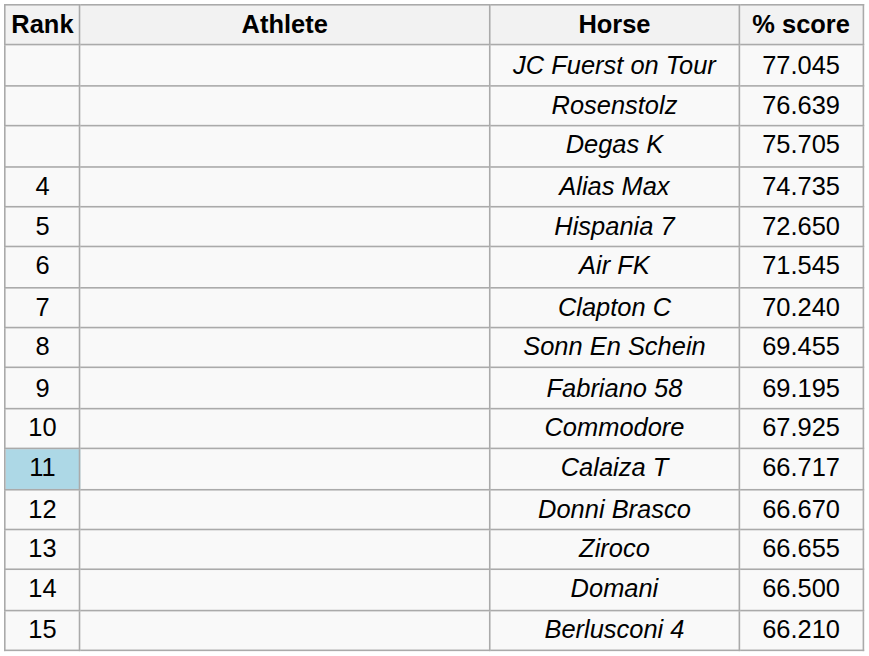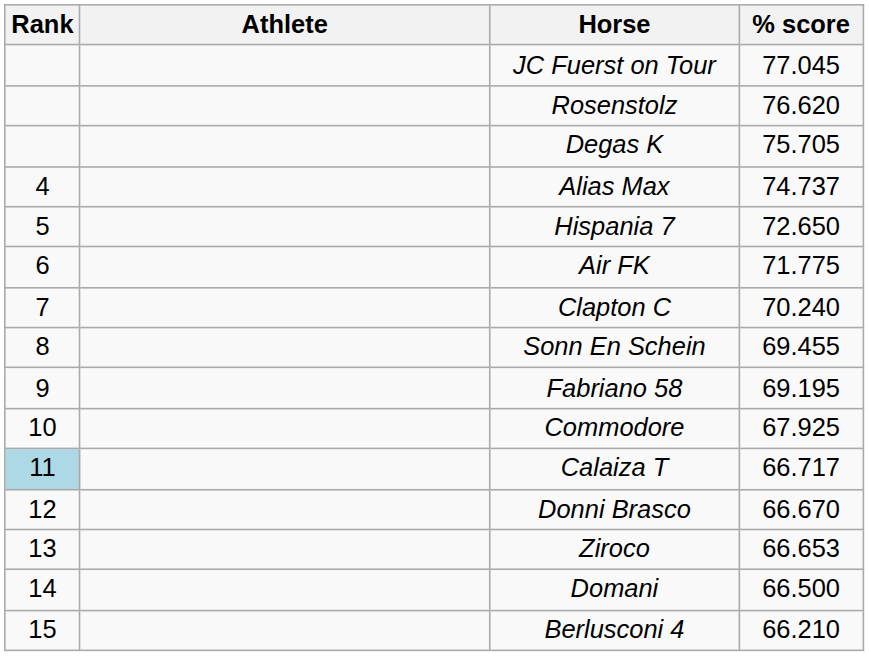 <table class="wikitable" style="text-align:center">
 <tr>
 <th width=40>Rank</th>
 <th width=250>Athlete</th>
 <th width=150>Horse</th>
 <th width=70>% score</th>
 </tr>
 <tr>
 <td></td>
 <td align=left></td>
 <td><em>JC Fuerst on Tour</em></td>
 <td>77.045</td>
 </tr>
 <tr>
 <td></td>
 <td align=left></td>
 <td><em>Rosenstolz</em></td>
-<td>76.639</td>
+<td>76.620</td>
 </tr>
 <tr>
 <td></td>
 <td align=left></td>
 <td><em>Degas K</em></td>
 <td>75.705</td>
 </tr>
 <tr>
 <td>4</td>
 <td align=left></td>
 <td><em>Alias Max</em></td>
-<td>74.735</td>
+<td>74.737</td>
 </tr>
 <tr>
 <td>5</td>
 <td align=left></td>
 <td><em>Hispania 7</em></td>
 <td>72.650</td>
 </tr>
 <tr>
 <td>6</td>
 <td align=left></td>
 <td><em>Air FK</em></td>
-<td>71.545</td>
+<td>71.775</td>
 </tr>
 <tr>
 <td>7</td>
 <td align=left></td>
 <td><em>Clapton C</em></td>
 <td>70.240</td>
 </tr>
 <tr>
 <td>8</td>
 <td align=left></td>
 <td><em>Sonn En Schein</em></td>
 <td>69.455</td>
 </tr>
 <tr>
 <td>9</td>
 <td align=left></td>
 <td><em>Fabriano 58</em></td>
 <td>69.195</td>
 </tr>
 <tr>
 <td>10</td>
 <td align=left></td>
 <td><em>Commodore</em></td>
 <td>67.925</td>
 </tr>
 <tr>
 <td style="background: lightblue;">11</td>
 <td align=left></td>
 <td><em>Calaiza T</em></td>
 <td>66.717</td>
 </tr>
 <tr>
 <td>12</td>
 <td align=left></td>
 <td><em>Donni Brasco</em></td>
 <td>66.670</td>
 </tr>
 <tr>
 <td>13</td>
 <td align=left></td>
 <td><em>Ziroco</em></td>
-<td>66.655</td>
+<td>66.653</td>
 </tr>
 <tr>
 <td>14</td>
 <td align=left></td>
 <td><em>Domani</em></td>
 <td>66.500</td>
 </tr>
 <tr>
 <td>15</td>
 <td align=left></td>
 <td><em>Berlusconi 4</em></td>
 <td>66.210</td>
 </tr>
 </table>
